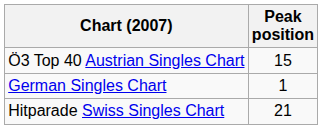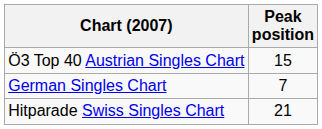 <table class="wikitable">
 <tr>
 <th>Chart (2007)</th>
 <th>Peak<br>position</th>
 </tr>
 <tr>
 <td>Ö3 Top 40 <a href='#'>Austrian Singles Chart</a></td>
 <td align="center">15</td>
 </tr>
 <tr>
 <td><a href='#'>German Singles Chart</a></td>
-<td align="center">1</td>
+<td align="center">7</td>
 </tr>
 <tr>
 <td>Hitparade <a href='#'>Swiss Singles Chart</a></td>
 <td align="center">21</td>
 </tr>
 <tr>
 </tr>
 </table>
